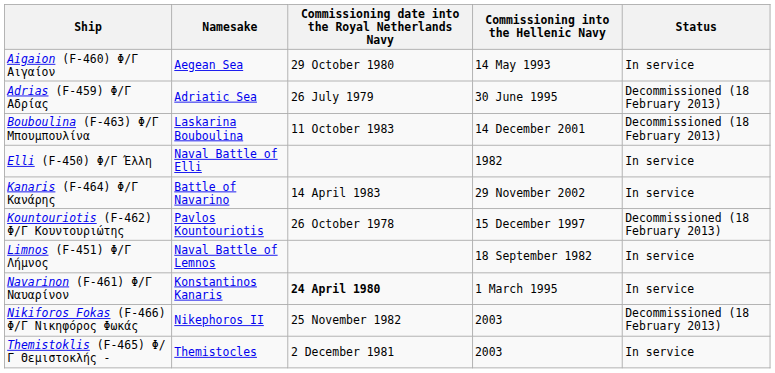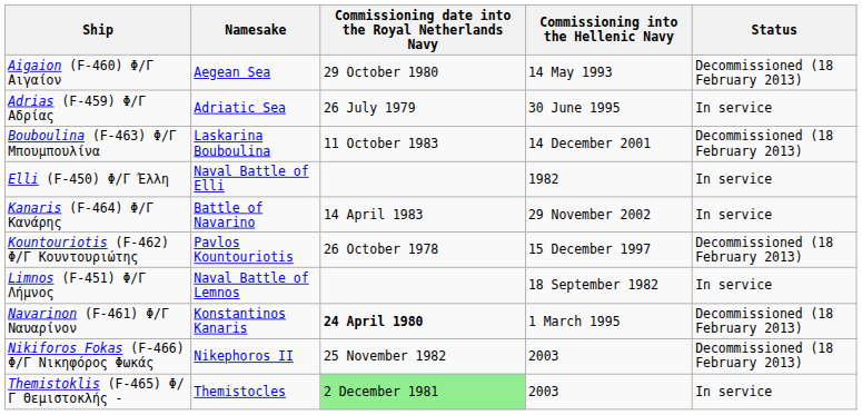 <table class="wikitable sortable" border="1">
 <tr>
 <th>Ship</th>
 <th>Namesake</th>
 <th>Commissioning date into the Royal Netherlands Navy</th>
 <th>Commissioning into the Hellenic Navy</th>
 <th>Status</th>
 </tr>
 <tr>
 <td><a href='#'><em>Aigaion</em></a> (F-460) Φ/Γ Αιγαίον</td>
 <td><a href='#'>Aegean Sea</a></td>
 <td>29 October 1980</td>
 <td>14 May 1993</td>
-<td>In service</td>
+<td>Decommissioned (18 February 2013)</td>
 </tr>
 <tr>
 <td><a href='#'><em>Adrias</em></a> (F-459) Φ/Γ Αδρίας</td>
 <td><a href='#'>Adriatic Sea</a></td>
 <td>26 July 1979</td>
 <td>30 June 1995</td>
-<td>Decommissioned (18 February 2013)</td>
+<td>In service</td>
 </tr>
 <tr>
 <td><a href='#'><em>Bouboulina</em></a> (F-463) Φ/Γ Μπουμπουλίνα</td>
 <td><a href='#'>Laskarina Bouboulina</a></td>
 <td>11 October 1983</td>
 <td>14 December 2001</td>
 <td>Decommissioned (18 February 2013)</td>
 </tr>
 <tr>
 <td><a href='#'><em>Elli</em></a> (F-450) Φ/Γ Έλλη</td>
 <td><a href='#'>Naval Battle of Elli</a></td>
 <td></td>
 <td>1982</td>
 <td>In service</td>
 </tr>
 <tr>
 <td><a href='#'><em>Kanaris</em></a> (F-464) Φ/Γ Κανάρης</td>
 <td><a href='#'>Battle of Navarino</a></td>
 <td>14 April 1983</td>
 <td>29 November 2002</td>
 <td>In service</td>
 </tr>
 <tr>
 <td><a href='#'><em>Kountouriotis</em></a> (F-462) Φ/Γ Κουντουριώτης</td>
 <td><a href='#'>Pavlos Kountouriotis</a></td>
 <td>26 October 1978</td>
 <td>15 December 1997</td>
 <td>Decommissioned (18 February 2013)</td>
 </tr>
 <tr>
 <td><a href='#'><em>Limnos</em></a> (F-451) Φ/Γ Λήμνος</td>
 <td><a href='#'>Naval Battle of Lemnos</a></td>
 <td></td>
 <td>18 September 1982</td>
 <td>In service</td>
 </tr>
 <tr>
 <td><a href='#'><em>Navarinon</em></a> (F-461) Φ/Γ Ναυαρίνον</td>
 <td><a href='#'>Konstantinos Kanaris</a></td>
 <td><strong>24 April 1980</strong></td>
 <td>1 March 1995</td>
-<td>In service</td>
+<td>Decommissioned (18 February 2013)</td>
 </tr>
 <tr>
 <td><a href='#'><em>Nikiforos Fokas</em></a> (F-466) Φ/Γ Νικηφόρος Φωκάς</td>
 <td><a href='#'>Nikephoros II</a></td>
 <td>25 November 1982</td>
 <td>2003</td>
 <td>Decommissioned (18 February 2013)</td>
 </tr>
 <tr>
 <td><a href='#'><em>Themistoklis</em></a> (F-465) Φ/Γ Θεμιστοκλής -</td>
 <td><a href='#'>Themistocles</a></td>
-<td>2 December 1981</td>
+<td style="background: lightgreen;">2 December 1981</td>
 <td>2003</td>
 <td>In service</td>
 </tr>
 </table>
